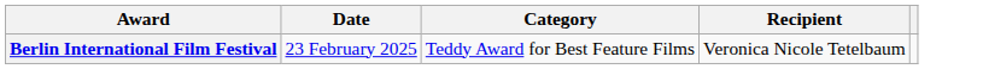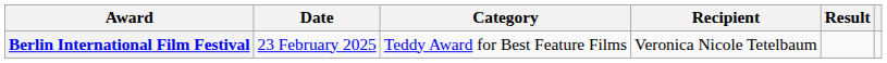 <table class="wikitable sortable plainrowheaders">
 <tr>
 <th>Award</th>
 <th>Date</th>
 <th>Category</th>
 <th>Recipient</th>
+<th>Result</th>
 <th></th>
 </tr>
 <tr>
 <th scope="row"><a href='#'>Berlin International Film Festival</a></th>
 <td><a href='#'>23 February 2025</a></td>
 <td><a href='#'>Teddy Award</a> for Best Feature Films</td>
 <td>Veronica Nicole Tetelbaum</td>
+<td></td>
 <td align="center" rowspan="1"></td>
 </tr>
 </table>
